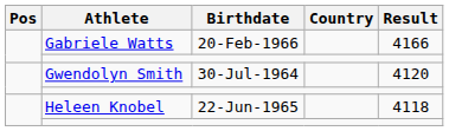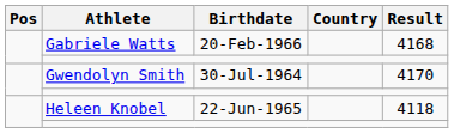 <table class="wikitable"  style="text-align:center; width:60%;">
 <tr>
 <th>Pos</th>
 <th>Athlete</th>
 <th>Birthdate</th>
 <th>Country</th>
 <th>Result</th>
 </tr>
 <tr>
 <td align=center rowspan=2></td>
 <td align=left><a href='#'>Gabriele Watts</a></td>
 <td>20-Feb-1966</td>
 <td align=left></td>
-<td>4166</td>
+<td>4168</td>
 </tr>
 <tr>
 <td colspan=4></td>
 </tr>
 <tr>
 <td align=center rowspan=2></td>
 <td align=left><a href='#'>Gwendolyn Smith</a></td>
 <td>30-Jul-1964</td>
 <td align=left></td>
-<td>4120</td>
+<td>4170</td>
 </tr>
 <tr>
 <td colspan=4></td>
 </tr>
 <tr>
 <td align=center rowspan=2></td>
 <td align=left><a href='#'>Heleen Knobel</a></td>
 <td>22-Jun-1965</td>
 <td align=left></td>
 <td>4118</td>
 </tr>
 <tr>
 <td colspan=4></td>
 </tr>
 </table>
